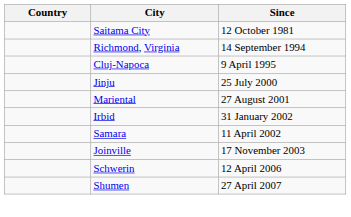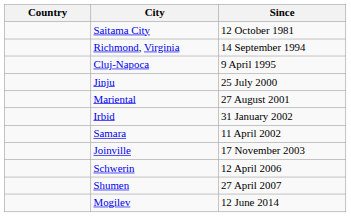 <table class="wikitable" "text-align:left;font-size:100%;"|>
 <tr>
 <th style="height:17px; width:120px;">Country</th>
 <th ! style="width:180px;">City</th>
 <th ! style="width:180px;">Since</th>
 </tr>
 <tr>
 <td ! !></td>
 <td ! !> <a href='#'>Saitama City</a></td>
 <td ! !>12 October 1981</td>
 </tr>
 <tr>
 <td ! !></td>
 <td ! !> <a href='#'>Richmond</a>, <a href='#'>Virginia</a></td>
 <td ! !>14 September 1994</td>
 </tr>
 <tr>
 <td ! !></td>
 <td ! !> <a href='#'>Cluj-Napoca</a></td>
 <td ! !>9 April 1995</td>
 </tr>
 <tr>
 <td ! !></td>
 <td ! !><a href='#'>Jinju</a></td>
 <td ! !>25 July 2000</td>
 </tr>
 <tr>
 <td ! !></td>
 <td ! !> <a href='#'>Mariental</a></td>
 <td ! !>27 August 2001</td>
 </tr>
 <tr>
 <td ! !></td>
 <td ! !><a href='#'>Irbid</a></td>
 <td ! !>31 January 2002</td>
 </tr>
 <tr>
 <td ! !></td>
 <td ! !> <a href='#'>Samara</a></td>
 <td ! !>11 April 2002</td>
 </tr>
 <tr>
 <td ! !></td>
 <td ! !> <a href='#'>Joinville</a></td>
 <td ! !>17 November 2003</td>
 </tr>
 <tr>
 <td ! !></td>
 <td ! !> <a href='#'>Schwerin</a></td>
 <td ! !>12 April 2006</td>
 </tr>
 <tr>
 <td ! !></td>
 <td ! !> <a href='#'>Shumen</a></td>
 <td ! !>27 April 2007</td>
 </tr>
+<tr>
+<td ! !></td>
+<td ! !> <a href='#'>Mogilev</a></td>
+<td ! !>12 June 2014</td>
+</tr>
 </table>
